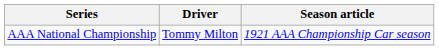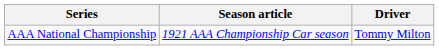 <table class="wikitable" style="font-size: 87%;">
 <tr>
 <th>Series</th>
+<th>Season article</th>
 <th>Driver</th>
-<th>Season article</th>
 </tr>
 <tr>
 <td><a href='#'>AAA National Championship</a></td>
+<td><em><a href='#'>1921 AAA Championship Car season</a></em></td>
 <td> <a href='#'>Tommy Milton</a></td>
-<td><em><a href='#'>1921 AAA Championship Car season</a></em></td>
 </tr>
 </table>
